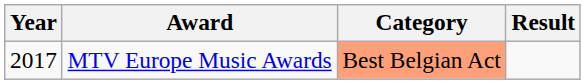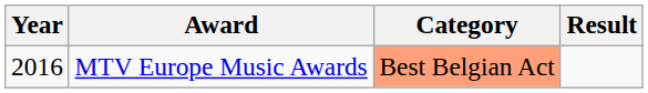 <table class="wikitable">
 <tr>
 <th>Year</th>
 <th>Award</th>
 <th>Category</th>
 <th>Result</th>
 </tr>
 <tr>
-<td>2017</td>
+<td>2016</td>
 <td><a href='#'>MTV Europe Music Awards</a></td>
 <td style="background: lightsalmon;">Best Belgian Act</td>
 <td></td>
 </tr>
 </table>
